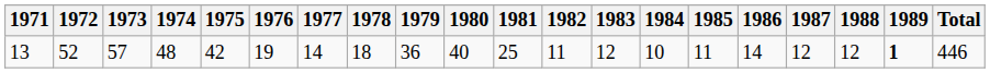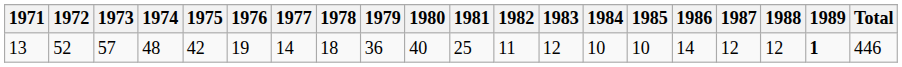 <table class="wikitable">
 <tr>
 </tr>
 <tr>
 <th>1971</th>
 <th>1972</th>
 <th>1973</th>
 <th>1974</th>
 <th>1975</th>
 <th>1976</th>
 <th>1977</th>
 <th>1978</th>
 <th>1979</th>
 <th>1980</th>
 <th>1981</th>
 <th>1982</th>
 <th>1983</th>
 <th>1984</th>
 <th>1985</th>
 <th>1986</th>
 <th>1987</th>
 <th>1988</th>
 <th>1989</th>
 <th>Total</th>
 </tr>
 <tr>
 <td>13</td>
 <td>52</td>
 <td>57</td>
 <td>48</td>
 <td>42</td>
 <td>19</td>
 <td>14</td>
 <td>18</td>
 <td>36</td>
 <td>40</td>
 <td>25</td>
 <td>11</td>
 <td>12</td>
 <td>10</td>
-<td>11</td>
+<td>10</td>
 <td>14</td>
 <td>12</td>
 <td>12</td>
 <td><strong>1</strong></td>
 <td>446</td>
 </tr>
 </table>
